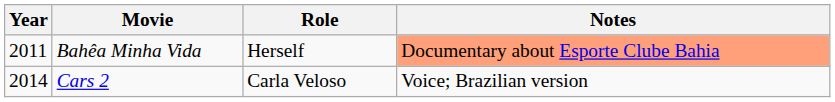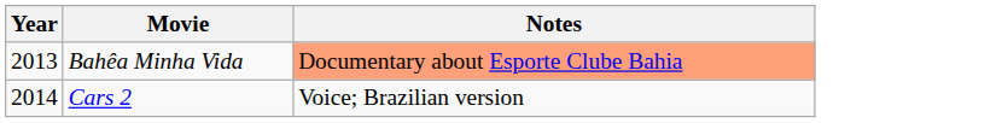 <table class="wikitable sortable">
 <tr>
 <th>Year</th>
 <th width="150">Movie</th>
-<th width="120">Role</th>
 <th width="350" class="unsortable">Notes</th>
 </tr>
 <tr>
-<td>2011</td>
+<td>2013</td>
 <td><em>Bahêa Minha Vida</em></td>
-<td>Herself</td>
 <td style="background: lightsalmon;">Documentary about <a href='#'>Esporte Clube Bahia</a></td>
 </tr>
 <tr>
 <td>2014</td>
 <td><em><a href='#'>Cars 2</a></em></td>
-<td>Carla Veloso</td>
 <td>Voice; Brazilian version</td>
 </tr>
 </table>
